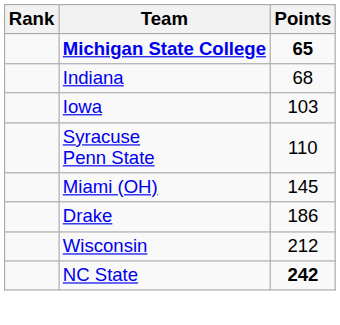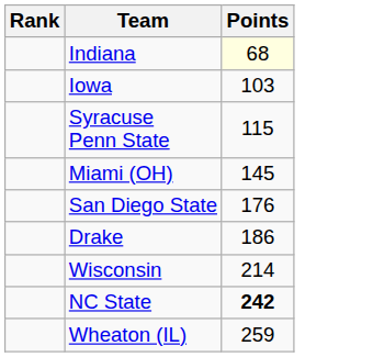 <table class="wikitable sortable" style="text-align:center">
 <tr>
 <th>Rank</th>
 <th>Team</th>
 <th>Points</th>
 </tr>
 <tr>
 <td></td>
-<td align=left><strong><a href='#'>Michigan State College</a></strong></td>
-<td><strong>65</strong></td>
-</tr>
-<tr>
-<td></td>
 <td align=left><a href='#'>Indiana</a></td>
-<td>68</td>
+<td style="background: lightyellow;">68</td>
 </tr>
 <tr>
 <td></td>
 <td align=left><a href='#'>Iowa</a></td>
 <td>103</td>
 </tr>
 <tr>
 <td></td>
 <td align=left><a href='#'>Syracuse</a><br><a href='#'>Penn State</a></td>
-<td>110</td>
+<td>115</td>
 </tr>
 <tr>
 <td></td>
 <td align=left><a href='#'>Miami (OH)</a></td>
 <td>145</td>
+</tr>
+<tr>
+<td></td>
+<td align=left><a href='#'>San Diego State</a></td>
+<td>176</td>
 </tr>
 <tr>
 <td></td>
 <td align=left><a href='#'>Drake</a></td>
 <td>186</td>
 </tr>
 <tr>
 <td></td>
 <td align=left><a href='#'>Wisconsin</a></td>
-<td>212</td>
+<td>214</td>
 </tr>
 <tr>
 <td></td>
 <td align=left><a href='#'>NC State</a></td>
 <td><strong>242</strong></td>
 </tr>
+<tr>
+<td></td>
+<td align=left><a href='#'>Wheaton (IL)</a></td>
+<td>259</td>
+</tr>
 </table>
